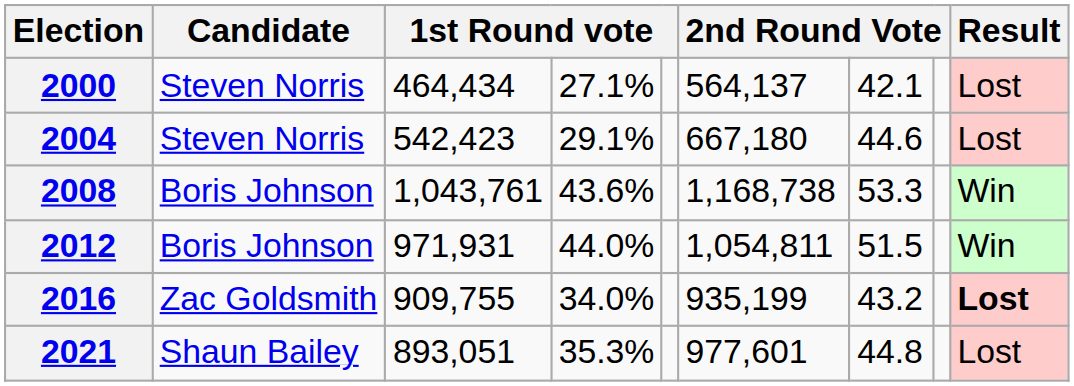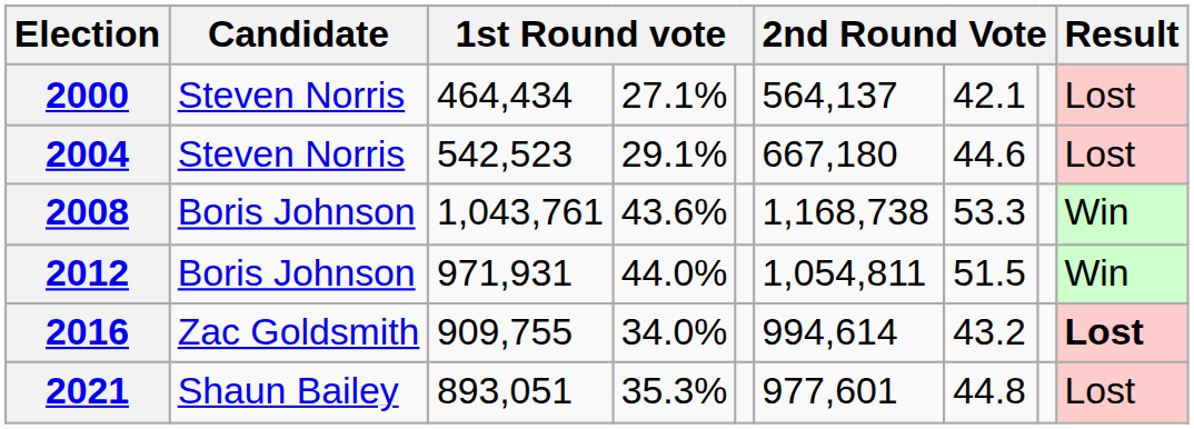 <table class="wikitable">
 <tr>
 <th>Election</th>
 <th>Candidate</th>
 <th colspan=3>1st Round vote</th>
 <th colspan=3>2nd Round Vote</th>
 <th>Result</th>
 </tr>
 <tr>
 <th><a href='#'>2000</a></th>
 <td><a href='#'>Steven Norris</a></td>
 <td>464,434</td>
 <td>27.1%</td>
 <td></td>
 <td>564,137</td>
 <td>42.1</td>
 <td></td>
 <td style="background-color:#FFCCCC">Lost</td>
 </tr>
 <tr>
 <th><a href='#'>2004</a></th>
 <td><a href='#'>Steven Norris</a></td>
-<td>542,423</td>
+<td>542,523</td>
 <td>29.1%</td>
 <td></td>
 <td>667,180</td>
 <td>44.6</td>
 <td></td>
 <td style="background-color:#FFCCCC">Lost</td>
 </tr>
 <tr>
 <th><a href='#'>2008</a></th>
 <td><a href='#'>Boris Johnson</a></td>
 <td>1,043,761</td>
 <td>43.6%</td>
 <td></td>
 <td>1,168,738</td>
 <td>53.3</td>
 <td></td>
 <td style="background-color:#CCFFCC">Win</td>
 </tr>
 <tr>
 <th><a href='#'>2012</a></th>
 <td><a href='#'>Boris Johnson</a></td>
 <td>971,931</td>
 <td>44.0%</td>
 <td></td>
 <td>1,054,811</td>
 <td>51.5</td>
 <td></td>
 <td style="background-color:#CCFFCC">Win</td>
 </tr>
 <tr>
 <th><a href='#'>2016</a></th>
 <td><a href='#'>Zac Goldsmith</a></td>
 <td>909,755</td>
 <td>34.0%</td>
 <td></td>
-<td>935,199</td>
+<td>994,614</td>
 <td>43.2</td>
 <td></td>
 <td style="background-color:#FFCCCC"><strong>Lost</strong></td>
 </tr>
 <tr>
 <th><a href='#'>2021</a></th>
 <td><a href='#'>Shaun Bailey</a></td>
 <td>893,051</td>
 <td>35.3%</td>
 <td></td>
 <td>977,601</td>
 <td>44.8</td>
 <td></td>
 <td style="background-color:#FFCCCC">Lost</td>
 </tr>
 </table>
